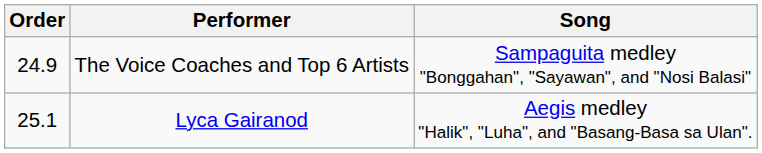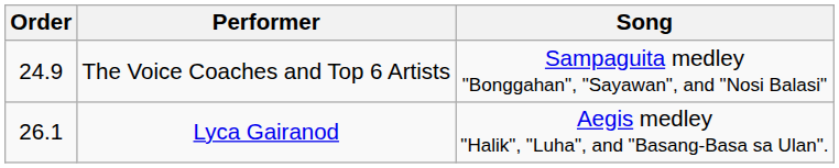 <table class="wikitable" style="text-align:center;">
 <tr>
 <th>Order</th>
 <th>Performer</th>
 <th>Song</th>
 </tr>
 <tr>
 <td>24.9</td>
 <td>The Voice Coaches and Top 6 Artists</td>
 <td><a href='#'>Sampaguita</a> medley<br><small>"Bonggahan", "Sayawan", and "Nosi Balasi"</small></td>
 </tr>
 <tr>
-<td>25.1</td>
+<td>26.1</td>
 <td><a href='#'>Lyca Gairanod</a></td>
 <td><a href='#'>Aegis</a> medley<br><small>"Halik", "Luha", and "Basang-Basa sa Ulan".</small></td>
 </tr>
 </table>
